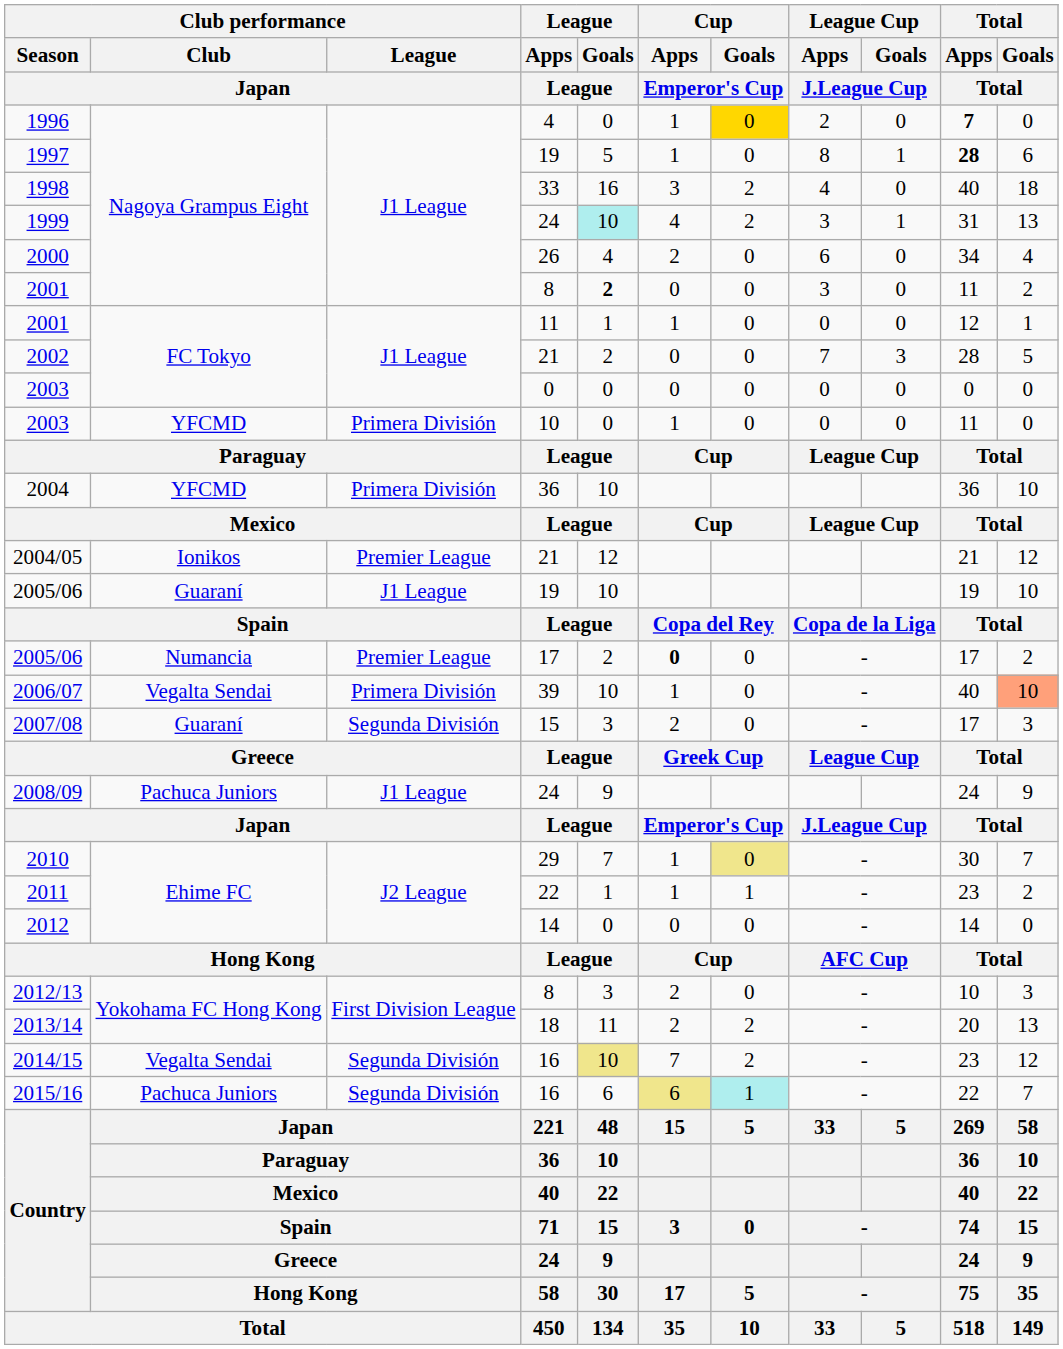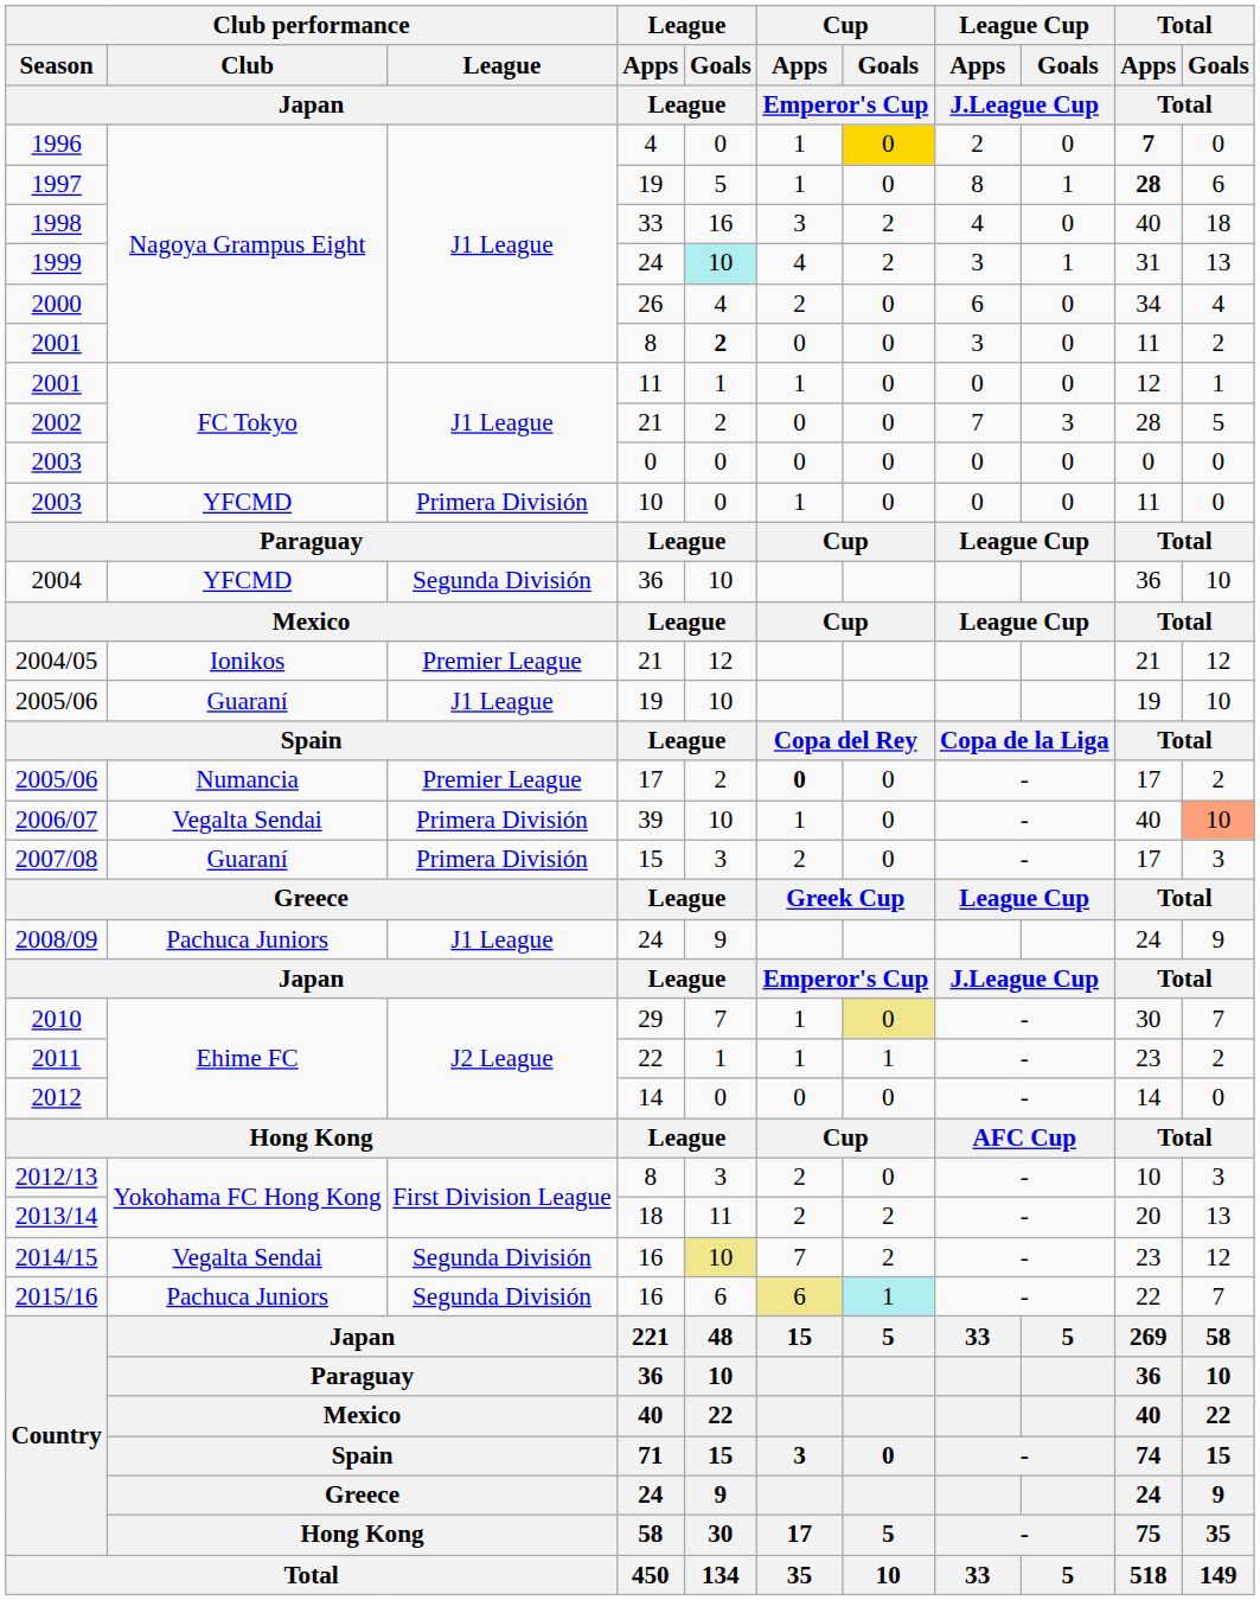 <table class="wikitable" style="text-align:center;">
 <tr>
 <th colspan=3>Club performance</th>
 <th colspan=2>League</th>
 <th colspan=2>Cup</th>
 <th colspan=2>League Cup</th>
 <th colspan=2>Total</th>
 </tr>
 <tr>
 <th>Season</th>
 <th>Club</th>
 <th>League</th>
 <th>Apps</th>
 <th>Goals</th>
 <th>Apps</th>
 <th>Goals</th>
 <th>Apps</th>
 <th>Goals</th>
 <th>Apps</th>
 <th>Goals</th>
 </tr>
 <tr>
 <th colspan=3>Japan</th>
 <th colspan=2>League</th>
 <th colspan=2><a href='#'>Emperor's Cup</a></th>
 <th colspan=2><a href='#'>J.League Cup</a></th>
 <th colspan=2>Total</th>
 </tr>
 <tr>
 <td><a href='#'>1996</a></td>
 <td rowspan="6"><a href='#'>Nagoya Grampus Eight</a></td>
 <td rowspan="6"><a href='#'>J1 League</a></td>
 <td>4</td>
 <td>0</td>
 <td>1</td>
 <td style="background: gold;">0</td>
 <td>2</td>
 <td>0</td>
 <td><strong>7</strong></td>
 <td>0</td>
 </tr>
 <tr>
 <td><a href='#'>1997</a></td>
 <td>19</td>
 <td>5</td>
 <td>1</td>
 <td>0</td>
 <td>8</td>
 <td>1</td>
 <td><strong>28</strong></td>
 <td>6</td>
 </tr>
 <tr>
 <td><a href='#'>1998</a></td>
 <td>33</td>
 <td>16</td>
 <td>3</td>
 <td>2</td>
 <td>4</td>
 <td>0</td>
 <td>40</td>
 <td>18</td>
 </tr>
 <tr>
 <td><a href='#'>1999</a></td>
 <td>24</td>
 <td style="background: paleturquoise;">10</td>
 <td>4</td>
 <td>2</td>
 <td>3</td>
 <td>1</td>
 <td>31</td>
 <td>13</td>
 </tr>
 <tr>
 <td><a href='#'>2000</a></td>
 <td>26</td>
 <td>4</td>
 <td>2</td>
 <td>0</td>
 <td>6</td>
 <td>0</td>
 <td>34</td>
 <td>4</td>
 </tr>
 <tr>
 <td><a href='#'>2001</a></td>
 <td>8</td>
 <td><strong>2</strong></td>
 <td>0</td>
 <td>0</td>
 <td>3</td>
 <td>0</td>
 <td>11</td>
 <td>2</td>
 </tr>
 <tr>
 <td><a href='#'>2001</a></td>
 <td rowspan="3"><a href='#'>FC Tokyo</a></td>
 <td rowspan="3"><a href='#'>J1 League</a></td>
 <td>11</td>
 <td>1</td>
 <td>1</td>
 <td>0</td>
 <td>0</td>
 <td>0</td>
 <td>12</td>
 <td>1</td>
 </tr>
 <tr>
 <td><a href='#'>2002</a></td>
 <td>21</td>
 <td>2</td>
 <td>0</td>
 <td>0</td>
 <td>7</td>
 <td>3</td>
 <td>28</td>
 <td>5</td>
 </tr>
 <tr>
 <td><a href='#'>2003</a></td>
 <td>0</td>
 <td>0</td>
 <td>0</td>
 <td>0</td>
 <td>0</td>
 <td>0</td>
 <td>0</td>
 <td>0</td>
 </tr>
 <tr>
 <td><a href='#'>2003</a></td>
 <td><a href='#'>YFCMD</a></td>
 <td><a href='#'>Primera División</a></td>
 <td>10</td>
 <td>0</td>
 <td>1</td>
 <td>0</td>
 <td>0</td>
 <td>0</td>
 <td>11</td>
 <td>0</td>
 </tr>
 <tr>
 <th colspan=3>Paraguay</th>
 <th colspan=2>League</th>
 <th colspan=2>Cup</th>
 <th colspan=2>League Cup</th>
 <th colspan=2>Total</th>
 </tr>
 <tr>
 <td>2004</td>
 <td><a href='#'>YFCMD</a></td>
-<td><a href='#'>Primera División</a></td>
+<td><a href='#'>Segunda División</a></td>
 <td>36</td>
 <td>10</td>
 <td></td>
 <td></td>
 <td></td>
 <td></td>
 <td>36</td>
 <td>10</td>
 </tr>
 <tr>
 <th colspan=3>Mexico</th>
 <th colspan=2>League</th>
 <th colspan=2>Cup</th>
 <th colspan=2>League Cup</th>
 <th colspan=2>Total</th>
 </tr>
 <tr>
 <td>2004/05</td>
 <td><a href='#'>Ionikos</a></td>
 <td><a href='#'>Premier League</a></td>
 <td>21</td>
 <td>12</td>
 <td></td>
 <td></td>
 <td></td>
 <td></td>
 <td>21</td>
 <td>12</td>
 </tr>
 <tr>
 <td>2005/06</td>
 <td><a href='#'>Guaraní</a></td>
 <td><a href='#'>J1 League</a></td>
 <td>19</td>
 <td>10</td>
 <td></td>
 <td></td>
 <td></td>
 <td></td>
 <td>19</td>
 <td>10</td>
 </tr>
 <tr>
 <th colspan=3>Spain</th>
 <th colspan=2>League</th>
 <th colspan=2><a href='#'>Copa del Rey</a></th>
 <th colspan=2><a href='#'>Copa de la Liga</a></th>
 <th colspan=2>Total</th>
 </tr>
 <tr>
 <td><a href='#'>2005/06</a></td>
 <td><a href='#'>Numancia</a></td>
 <td><a href='#'>Premier League</a></td>
 <td>17</td>
 <td>2</td>
 <td><strong>0</strong></td>
 <td>0</td>
 <td colspan="2">-</td>
 <td>17</td>
 <td>2</td>
 </tr>
 <tr>
 <td><a href='#'>2006/07</a></td>
 <td><a href='#'>Vegalta Sendai</a></td>
 <td><a href='#'>Primera División</a></td>
 <td>39</td>
 <td>10</td>
 <td>1</td>
 <td>0</td>
 <td colspan="2">-</td>
 <td>40</td>
 <td style="background: lightsalmon;">10</td>
 </tr>
 <tr>
 <td><a href='#'>2007/08</a></td>
 <td><a href='#'>Guaraní</a></td>
-<td><a href='#'>Segunda División</a></td>
+<td><a href='#'>Primera División</a></td>
 <td>15</td>
 <td>3</td>
 <td>2</td>
 <td>0</td>
 <td colspan="2">-</td>
 <td>17</td>
 <td>3</td>
 </tr>
 <tr>
 <th colspan=3>Greece</th>
 <th colspan=2>League</th>
 <th colspan=2><a href='#'>Greek Cup</a></th>
 <th colspan=2><a href='#'>League Cup</a></th>
 <th colspan=2>Total</th>
 </tr>
 <tr>
 <td><a href='#'>2008/09</a></td>
 <td><a href='#'>Pachuca Juniors</a></td>
 <td><a href='#'>J1 League</a></td>
 <td>24</td>
 <td>9</td>
 <td></td>
 <td></td>
 <td></td>
 <td></td>
 <td>24</td>
 <td>9</td>
 </tr>
 <tr>
 <th colspan=3>Japan</th>
 <th colspan=2>League</th>
 <th colspan=2><a href='#'>Emperor's Cup</a></th>
 <th colspan=2><a href='#'>J.League Cup</a></th>
 <th colspan=2>Total</th>
 </tr>
 <tr>
 <td><a href='#'>2010</a></td>
 <td rowspan="3"><a href='#'>Ehime FC</a></td>
 <td rowspan="3"><a href='#'>J2 League</a></td>
 <td>29</td>
 <td>7</td>
 <td>1</td>
 <td style="background: khaki;">0</td>
 <td colspan="2">-</td>
 <td>30</td>
 <td>7</td>
 </tr>
 <tr>
 <td><a href='#'>2011</a></td>
 <td>22</td>
 <td>1</td>
 <td>1</td>
 <td>1</td>
 <td colspan="2">-</td>
 <td>23</td>
 <td>2</td>
 </tr>
 <tr>
 <td><a href='#'>2012</a></td>
 <td>14</td>
 <td>0</td>
 <td>0</td>
 <td>0</td>
 <td colspan="2">-</td>
 <td>14</td>
 <td>0</td>
 </tr>
 <tr>
 <th colspan=3>Hong Kong</th>
 <th colspan=2>League</th>
 <th colspan=2>Cup</th>
 <th colspan=2><a href='#'>AFC Cup</a></th>
 <th colspan=2>Total</th>
 </tr>
 <tr>
 <td><a href='#'>2012/13</a></td>
 <td rowspan="2"><a href='#'>Yokohama FC Hong Kong</a></td>
 <td rowspan="2"><a href='#'>First Division League</a></td>
 <td>8</td>
 <td>3</td>
 <td>2</td>
 <td>0</td>
 <td colspan="2">-</td>
 <td>10</td>
 <td>3</td>
 </tr>
 <tr>
 <td><a href='#'>2013/14</a></td>
 <td>18</td>
 <td>11</td>
 <td>2</td>
 <td>2</td>
 <td colspan="2">-</td>
 <td>20</td>
 <td>13</td>
 </tr>
 <tr>
 <td><a href='#'>2014/15</a></td>
 <td><a href='#'>Vegalta Sendai</a></td>
 <td><a href='#'>Segunda División</a></td>
 <td>16</td>
 <td style="background: khaki;">10</td>
 <td>7</td>
 <td>2</td>
 <td colspan="2">-</td>
 <td>23</td>
 <td>12</td>
 </tr>
 <tr>
 <td><a href='#'>2015/16</a></td>
 <td><a href='#'>Pachuca Juniors</a></td>
 <td><a href='#'>Segunda División</a></td>
 <td>16</td>
 <td>6</td>
 <td style="background: khaki;">6</td>
 <td style="background: paleturquoise;">1</td>
 <td colspan="2">-</td>
 <td>22</td>
 <td>7</td>
 </tr>
 <tr>
 <th rowspan=6>Country</th>
 <th colspan=2>Japan</th>
 <th>221</th>
 <th>48</th>
 <th>15</th>
 <th>5</th>
 <th>33</th>
 <th>5</th>
 <th>269</th>
 <th>58</th>
 </tr>
 <tr>
 <th colspan=2>Paraguay</th>
 <th>36</th>
 <th>10</th>
 <th></th>
 <th></th>
 <th></th>
 <th></th>
 <th>36</th>
 <th>10</th>
 </tr>
 <tr>
 <th colspan=2>Mexico</th>
 <th>40</th>
 <th>22</th>
 <th></th>
 <th></th>
 <th></th>
 <th></th>
 <th>40</th>
 <th>22</th>
 </tr>
 <tr>
 <th colspan=2>Spain</th>
 <th>71</th>
 <th>15</th>
 <th>3</th>
 <th>0</th>
 <th colspan="2">-</th>
 <th>74</th>
 <th>15</th>
 </tr>
 <tr>
 <th colspan=2>Greece</th>
 <th>24</th>
 <th>9</th>
 <th></th>
 <th></th>
 <th></th>
 <th></th>
 <th>24</th>
 <th>9</th>
 </tr>
 <tr>
 <th colspan=2>Hong Kong</th>
 <th>58</th>
 <th>30</th>
 <th>17</th>
 <th>5</th>
 <th colspan="2">-</th>
 <th>75</th>
 <th>35</th>
 </tr>
 <tr>
 <th colspan=3>Total</th>
 <th>450</th>
 <th>134</th>
 <th>35</th>
 <th>10</th>
 <th>33</th>
 <th>5</th>
 <th>518</th>
 <th>149</th>
 </tr>
 </table>
